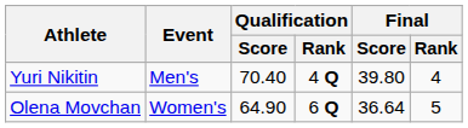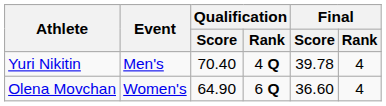 <table class="wikitable" style="font-size:90%">
 <tr>
 <th rowspan="2">Athlete</th>
 <th rowspan="2">Event</th>
 <th colspan="2">Qualification</th>
 <th colspan="2">Final</th>
 </tr>
 <tr style="font-size:95%">
 <th>Score</th>
 <th>Rank</th>
 <th>Score</th>
 <th>Rank</th>
 </tr>
 <tr align=center>
 <td align=left><a href='#'>Yuri Nikitin</a></td>
 <td align=left><a href='#'>Men's</a></td>
 <td>70.40</td>
 <td>4 <strong>Q</strong></td>
-<td>39.80</td>
+<td>39.78</td>
 <td>4</td>
 </tr>
 <tr align=center>
 <td align=left><a href='#'>Olena Movchan</a></td>
 <td align=left><a href='#'>Women's</a></td>
 <td>64.90</td>
 <td>6 <strong>Q</strong></td>
-<td>36.64</td>
-<td>5</td>
+<td>36.60</td>
+<td>4</td>
 </tr>
 </table>
